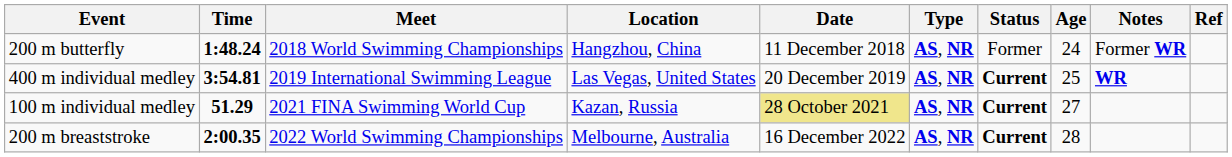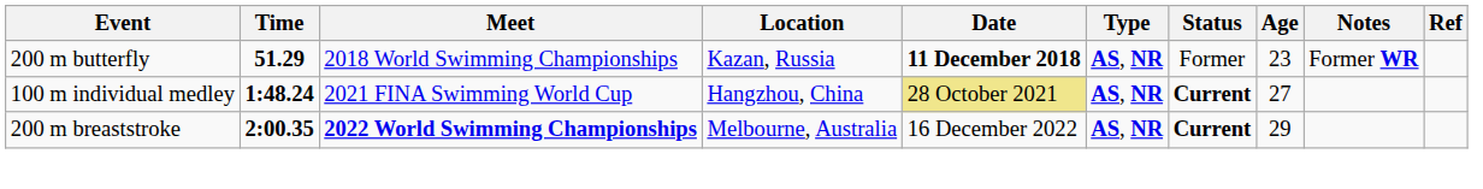 <table class="wikitable sortable">
 <tr>
 <th>Event</th>
 <th>Time</th>
 <th>Meet</th>
 <th>Location</th>
 <th>Date</th>
 <th>Type</th>
 <th>Status</th>
 <th>Age</th>
 <th>Notes</th>
 <th>Ref</th>
 </tr>
 <tr>
 <td>200 m butterfly</td>
-<td style="text-align:center;"><strong>1:48.24</strong></td>
+<td style="text-align:center;"><strong>51.29</strong></td>
 <td><a href='#'>2018 World Swimming Championships</a></td>
-<td><a href='#'>Hangzhou</a>, <a href='#'>China</a></td>
-<td>11 December 2018</td>
+<td><a href='#'>Kazan</a>, <a href='#'>Russia</a></td>
+<td><strong>11 December 2018</strong></td>
 <td><strong><a href='#'>AS</a></strong>, <strong><a href='#'>NR</a></strong></td>
 <td style="text-align:center;">Former</td>
-<td style="text-align:center;">24</td>
+<td style="text-align:center;">23</td>
 <td>Former <strong><a href='#'>WR</a></strong></td>
 <td style="text-align:center;"></td>
 </tr>
 <tr>
-<td>400 m individual medley</td>
-<td style="text-align:center;"><strong>3:54.81</strong></td>
-<td><a href='#'>2019 International Swimming League</a></td>
-<td><a href='#'>Las Vegas</a>, <a href='#'>United States</a></td>
-<td>20 December 2019</td>
-<td><strong><a href='#'>AS</a></strong>, <strong><a href='#'>NR</a></strong></td>
-<td style="text-align:center;"><strong>Current</strong></td>
-<td style="text-align:center;">25</td>
-<td><strong><a href='#'>WR</a></strong></td>
-<td style="text-align:center;"></td>
-</tr>
-<tr>
 <td>100 m individual medley</td>
-<td style="text-align:center;"><strong>51.29</strong></td>
+<td style="text-align:center;"><strong>1:48.24</strong></td>
 <td><a href='#'>2021 FINA Swimming World Cup</a></td>
-<td><a href='#'>Kazan</a>, <a href='#'>Russia</a></td>
+<td><a href='#'>Hangzhou</a>, <a href='#'>China</a></td>
 <td style="background: khaki;">28 October 2021</td>
 <td><strong><a href='#'>AS</a></strong>, <strong><a href='#'>NR</a></strong></td>
 <td style="text-align:center;"><strong>Current</strong></td>
 <td style="text-align:center;">27</td>
 <td></td>
 <td style="text-align:center;"></td>
 </tr>
 <tr>
 <td>200 m breaststroke</td>
 <td style="text-align:center;"><strong>2:00.35</strong></td>
-<td><a href='#'>2022 World Swimming Championships</a></td>
+<td><strong><a href='#'>2022 World Swimming Championships</a></strong></td>
 <td><a href='#'>Melbourne</a>, <a href='#'>Australia</a></td>
 <td>16 December 2022</td>
 <td><strong><a href='#'>AS</a></strong>, <strong><a href='#'>NR</a></strong></td>
 <td style="text-align:center;"><strong>Current</strong></td>
-<td style="text-align:center;">28</td>
+<td style="text-align:center;">29</td>
 <td></td>
 <td style="text-align:center;"></td>
 </tr>
 </table>
